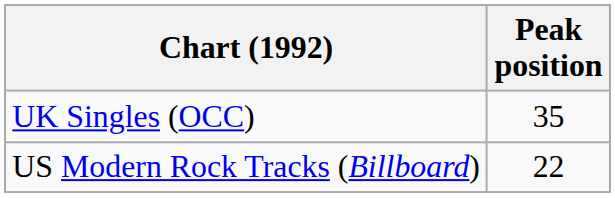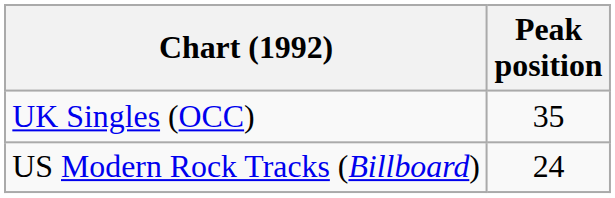 <table class="wikitable">
 <tr>
 <th>Chart (1992)</th>
 <th>Peak<br>position</th>
 </tr>
 <tr>
 <td><a href='#'>UK Singles</a> (<a href='#'>OCC</a>)</td>
 <td align="center">35</td>
 </tr>
 <tr>
 <td>US <a href='#'>Modern Rock Tracks</a> (<em><a href='#'>Billboard</a></em>)</td>
-<td align="center">22</td>
+<td align="center">24</td>
 </tr>
 </table>
